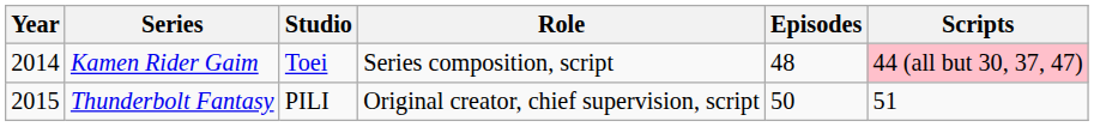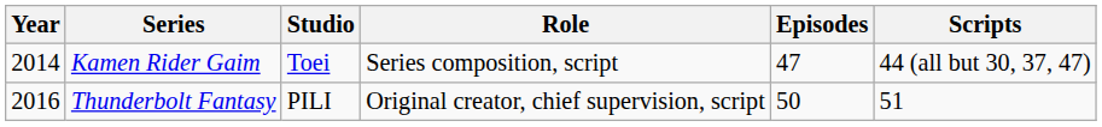 <table class="wikitable sortable">
 <tr>
 <th>Year</th>
 <th>Series</th>
 <th>Studio</th>
 <th>Role</th>
 <th>Episodes</th>
 <th>Scripts</th>
 </tr>
 <tr>
 <td>2014</td>
 <td><em><a href='#'>Kamen Rider Gaim</a></em></td>
 <td><a href='#'>Toei</a></td>
 <td>Series composition, script</td>
-<td>48</td>
-<td style="background: pink;">44 (all but 30, 37, 47)</td>
+<td>47</td>
+<td>44 (all but 30, 37, 47)</td>
 </tr>
 <tr>
-<td>2015</td>
+<td>2016</td>
 <td><em><a href='#'>Thunderbolt Fantasy</a></em></td>
 <td>PILI</td>
 <td>Original creator, chief supervision, script</td>
 <td>50</td>
 <td>51</td>
 </tr>
 </table>
